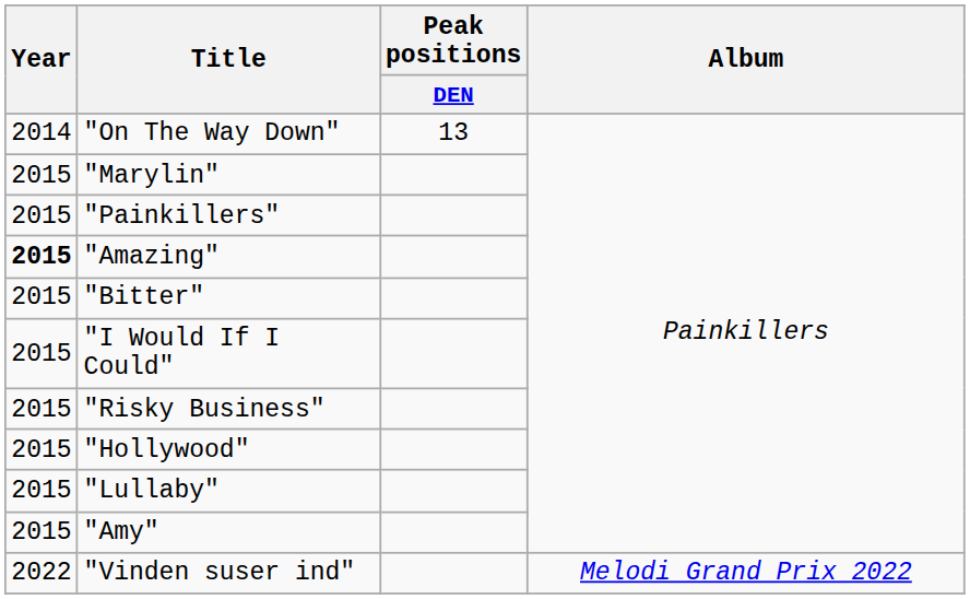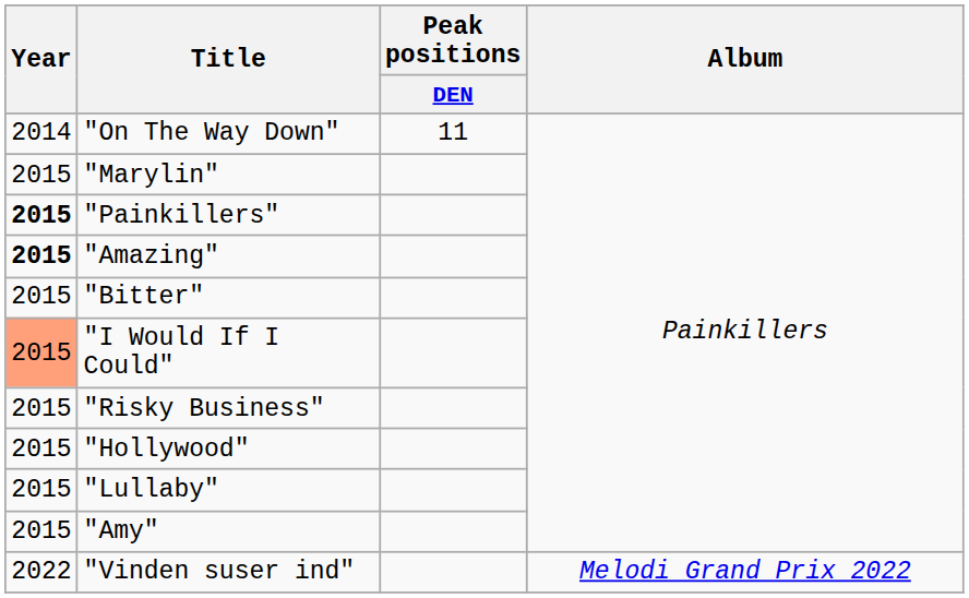 <table class="wikitable plainrowheaders">
 <tr>
 <th rowspan="2" width="10">Year</th>
 <th rowspan="2" width="150">Title</th>
 <th width="20" colspan="1">Peak positions</th>
 <th rowspan="2" width="220">Album</th>
 </tr>
 <tr>
 <th scope="col" style="width:3em;font-size:90%;"><a href='#'>DEN</a><br></th>
 </tr>
 <tr>
 <td>2014</td>
 <td style="text-align:left;">"On The Way Down"</td>
-<td style="text-align:center;">13</td>
+<td style="text-align:center;">11</td>
 <td style="text-align:center;" rowspan=10><em>Painkillers</em></td>
 </tr>
 <tr>
 <td>2015</td>
 <td style="text-align:left;">"Marylin"</td>
 <td style="text-align:center;"></td>
 </tr>
 <tr>
-<td>2015</td>
+<td><strong>2015</strong></td>
 <td style="text-align:left;">"Painkillers"</td>
 <td style="text-align:center;"></td>
 </tr>
 <tr>
 <td><strong>2015</strong></td>
 <td style="text-align:left;">"Amazing"</td>
 <td style="text-align:center;"></td>
 </tr>
 <tr>
 <td>2015</td>
 <td style="text-align:left;">"Bitter"</td>
 <td style="text-align:center;"></td>
 </tr>
 <tr>
-<td>2015</td>
+<td style="background: lightsalmon;">2015</td>
 <td style="text-align:left;">"I Would If I Could"</td>
 <td style="text-align:center;"></td>
 </tr>
 <tr>
 <td>2015</td>
 <td style="text-align:left;">"Risky Business"</td>
 <td style="text-align:center;"></td>
 </tr>
 <tr>
 <td>2015</td>
 <td style="text-align:left;">"Hollywood"</td>
 <td style="text-align:center;"></td>
 </tr>
 <tr>
 <td>2015</td>
 <td style="text-align:left;">"Lullaby"</td>
 <td style="text-align:center;"></td>
 </tr>
 <tr>
 <td>2015</td>
 <td style="text-align:left;">"Amy"</td>
 <td style="text-align:center;"></td>
 </tr>
 <tr>
 <td>2022</td>
 <td style="text-align:left;">"Vinden suser ind"</td>
 <td style="text-align:center;"></td>
 <td style="text-align:center;" rowspan=10><em><a href='#'>Melodi Grand Prix 2022</a></em></td>
 </tr>
 </table>
